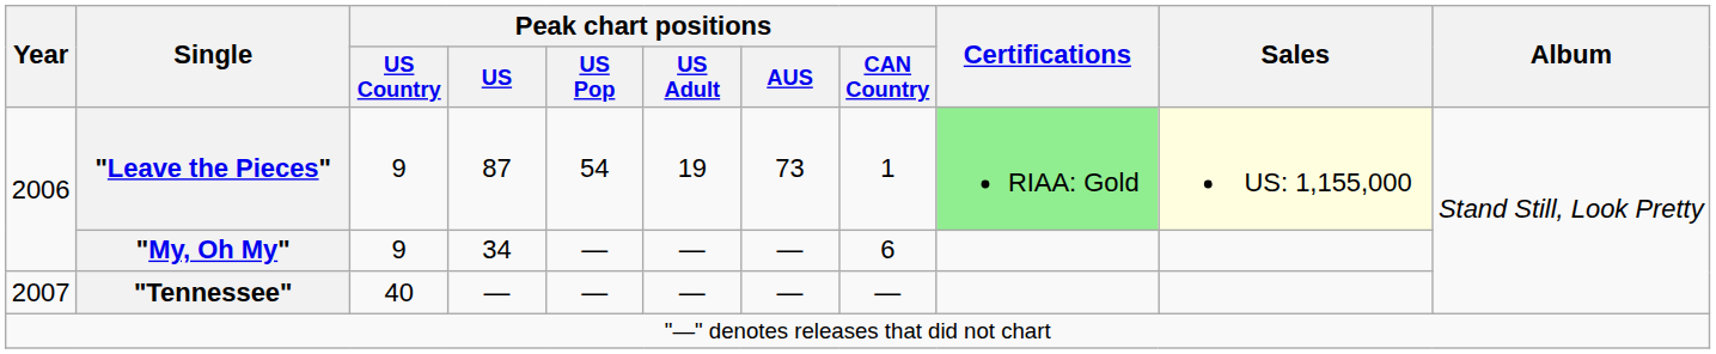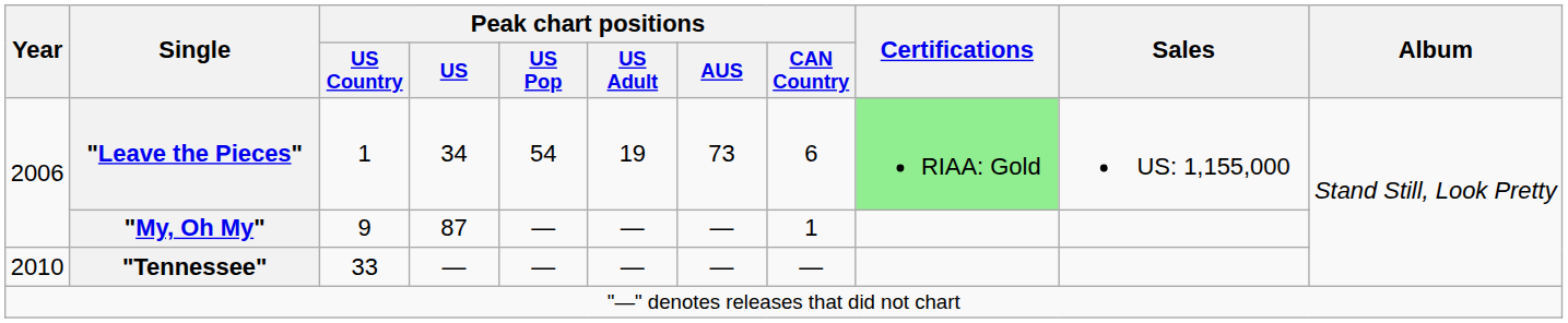 <table class="wikitable plainrowheaders" style="text-align:center;">
 <tr>
 <th rowspan="2">Year</th>
 <th rowspan="2" style="width:10em;">Single</th>
 <th colspan="6">Peak chart positions</th>
 <th rowspan="2" style="width:8em;"><a href='#'>Certifications</a></th>
 <th rowspan="2" style="width:10em;">Sales</th>
 <th rowspan="2">Album</th>
 </tr>
 <tr style="font-size:smaller;">
 <th style="width:4em;"><a href='#'>US Country</a><br></th>
 <th style="width:4em;"><a href='#'>US</a><br></th>
 <th style="width:4em;"><a href='#'>US<br>Pop</a><br></th>
 <th style="width:4em;"><a href='#'>US<br>Adult</a><br></th>
 <th style="width:4em;"><a href='#'>AUS</a><br></th>
 <th style="width:4em;"><a href='#'>CAN Country</a><br></th>
 </tr>
 <tr>
 <td rowspan="2">2006</td>
 <th scope="row">"<a href='#'>Leave the Pieces</a>"</th>
-<td>9</td>
-<td>87</td>
+<td>1</td>
+<td>34</td>
 <td>54</td>
 <td>19</td>
 <td>73</td>
-<td>1</td>
+<td>6</td>
 <td align="left" style="background: lightgreen;"><br><ul><li>RIAA: Gold</li></ul></td>
-<td style="background: lightyellow;"><br><ul><li>US: 1,155,000</li></ul></td>
+<td><br><ul><li>US: 1,155,000</li></ul></td>
 <td align="left" rowspan="3"><em>Stand Still, Look Pretty</em></td>
 </tr>
 <tr>
 <th scope="row">"<a href='#'>My, Oh My</a>"</th>
 <td>9</td>
-<td>34</td>
+<td>87</td>
 <td>—</td>
 <td>—</td>
 <td>—</td>
-<td>6</td>
+<td>1</td>
 <td></td>
 <td></td>
 </tr>
 <tr>
-<td>2007</td>
+<td>2010</td>
 <th scope="row">"Tennessee"</th>
-<td>40</td>
+<td>33</td>
 <td>—</td>
 <td>—</td>
 <td>—</td>
 <td>—</td>
 <td>—</td>
 <td></td>
 <td></td>
 </tr>
 <tr>
 <td colspan="11" style="font-size:85%">"—" denotes releases that did not chart</td>
 </tr>
 </table>
